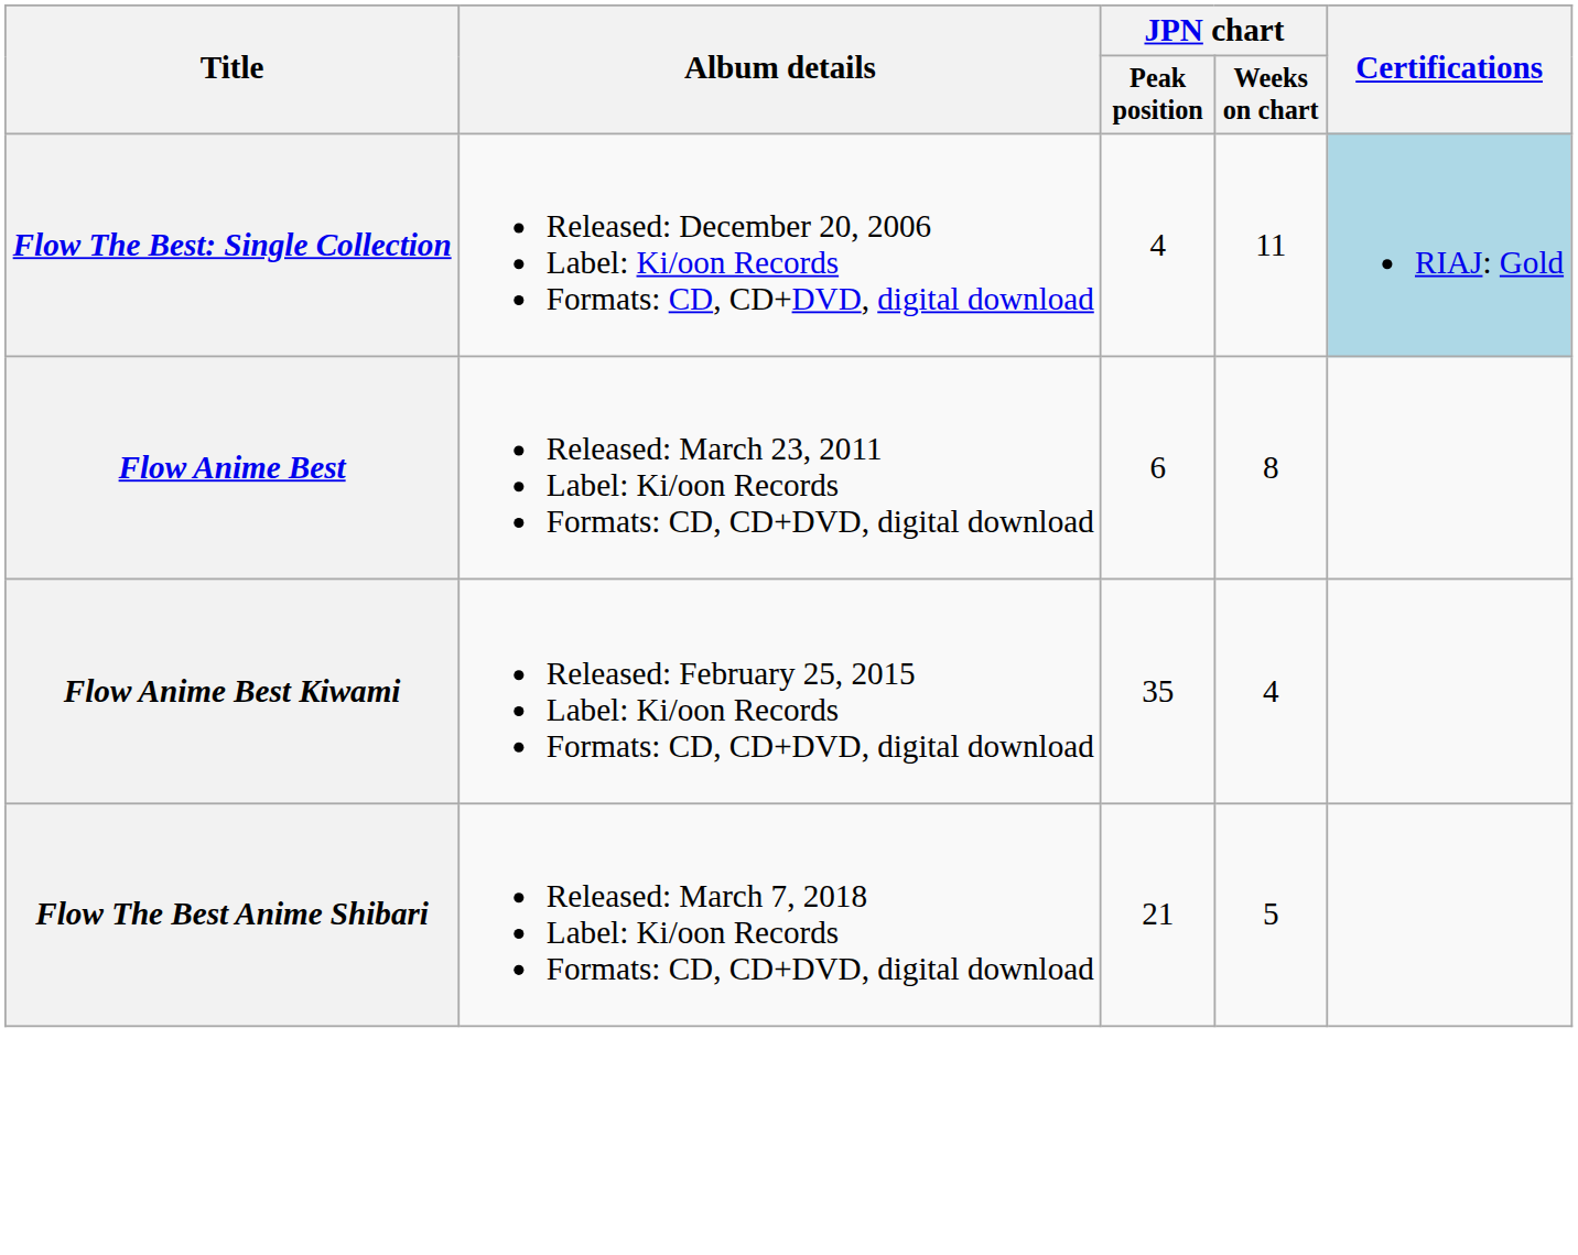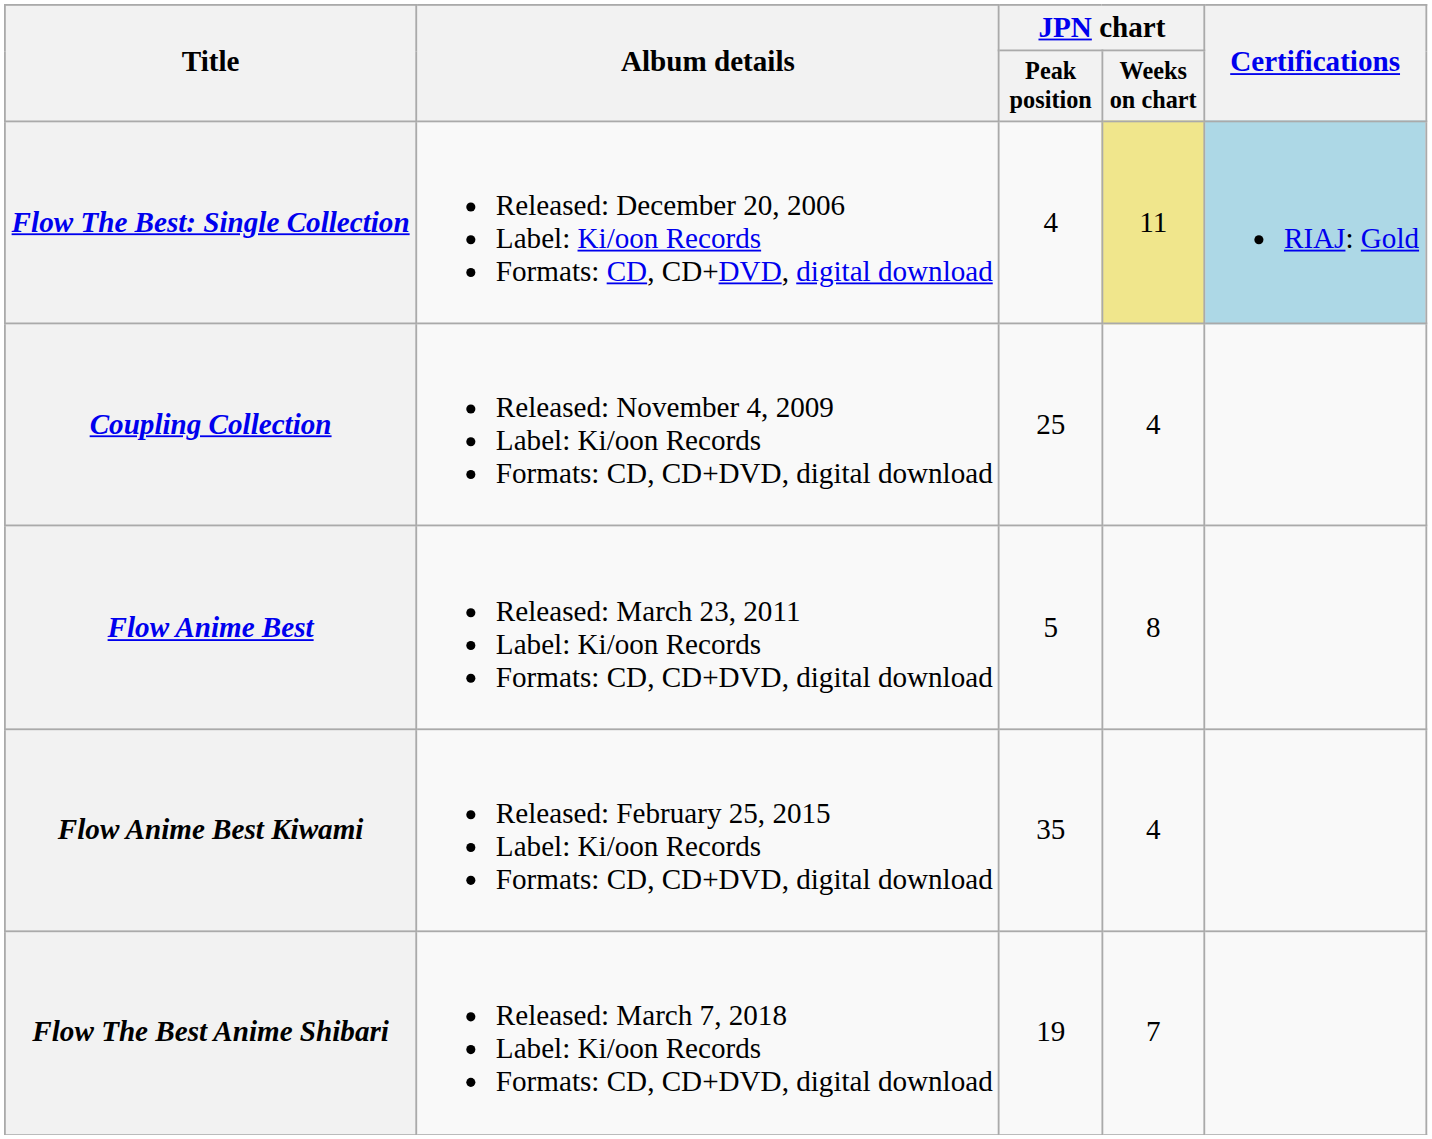 <table class="wikitable plainrowheaders">
 <tr>
 <th scope="col" rowspan="2">Title</th>
 <th scope="col" rowspan="2">Album details</th>
 <th scope="col" colspan="2"><a href='#'>JPN</a> chart</th>
 <th scope="col" rowspan="2"><a href='#'>Certifications</a></th>
 </tr>
 <tr style="font-size:smaller;">
 <th style="width:50px;" scope="col">Peak position</th>
 <th style="width:50px;" scope="col">Weeks on chart</th>
 </tr>
 <tr>
 <th scope="row"><em><a href='#'>Flow The Best: Single Collection</a></em></th>
 <td><br><ul><li>Released: December 20, 2006</li><li>Label: <a href='#'>Ki/oon Records</a></li><li>Formats: <a href='#'>CD</a>, CD+<a href='#'>DVD</a>, <a href='#'>digital download</a></li></ul></td>
 <td align="center">4</td>
-<td align="center">11</td>
+<td align="center" style="background: khaki;">11</td>
 <td style="background: lightblue;"><br><ul><li><a href='#'>RIAJ</a>: <a href='#'>Gold</a></li></ul></td>
+</tr>
+<tr>
+<th scope="row"><em><a href='#'>Coupling Collection</a></em></th>
+<td><br><ul><li>Released: November 4, 2009</li><li>Label: Ki/oon Records</li><li>Formats: CD, CD+DVD, digital download</li></ul></td>
+<td align="center">25</td>
+<td align="center">4</td>
+<td></td>
 </tr>
 <tr>
 <th scope="row"><em><a href='#'>Flow Anime Best</a></em></th>
 <td><br><ul><li>Released: March 23, 2011</li><li>Label: Ki/oon Records</li><li>Formats: CD, CD+DVD, digital download</li></ul></td>
-<td align="center">6</td>
+<td align="center">5</td>
 <td align="center">8</td>
 <td></td>
 </tr>
 <tr>
 <th scope="row"><em>Flow Anime Best Kiwami</em></th>
 <td><br><ul><li>Released: February 25, 2015</li><li>Label: Ki/oon Records</li><li>Formats: CD, CD+DVD, digital download</li></ul></td>
 <td align="center">35</td>
 <td align="center">4</td>
 <td></td>
 </tr>
 <tr>
 <th scope="row"><em>Flow The Best Anime Shibari</em></th>
 <td><br><ul><li>Released: March 7, 2018</li><li>Label: Ki/oon Records</li><li>Formats: CD, CD+DVD, digital download</li></ul></td>
-<td align="center">21</td>
-<td align="center">5</td>
+<td align="center">19</td>
+<td align="center">7</td>
 <td></td>
 </tr>
 </table>
